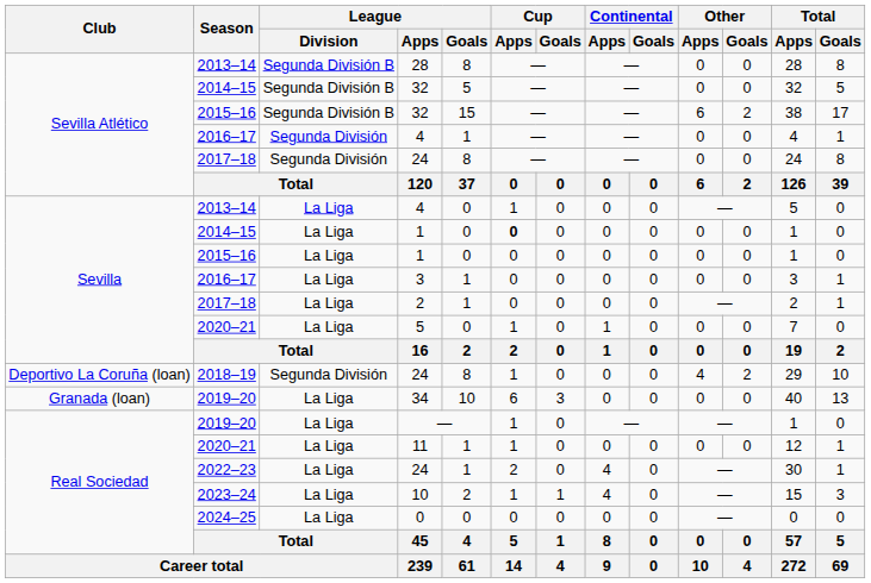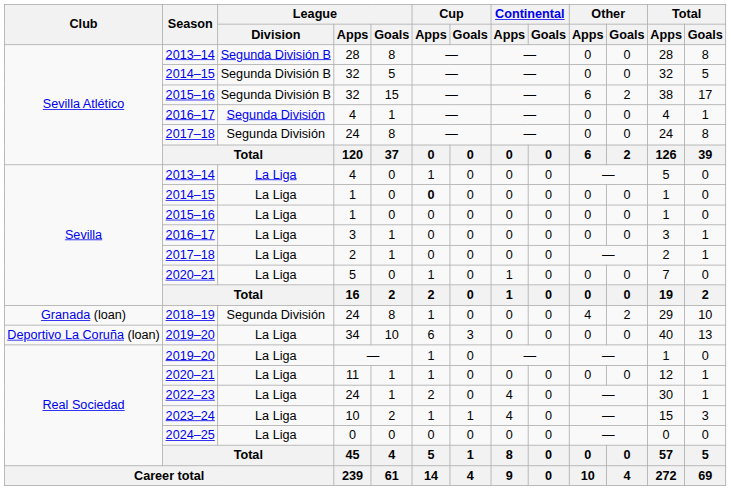 <table class="wikitable" style="text-align:center">
 <tr>
 <th rowspan=2>Club</th>
 <th rowspan=2>Season</th>
 <th colspan=3>League</th>
 <th colspan=2>Cup</th>
 <th colspan=2><a href='#'>Continental</a></th>
 <th colspan=2>Other</th>
 <th colspan=2>Total</th>
 </tr>
 <tr>
 <th>Division</th>
 <th>Apps</th>
 <th>Goals</th>
 <th>Apps</th>
 <th>Goals</th>
 <th>Apps</th>
 <th>Goals</th>
 <th>Apps</th>
 <th>Goals</th>
 <th>Apps</th>
 <th>Goals</th>
 </tr>
 <tr>
 <td rowspan=6><a href='#'>Sevilla Atlético</a></td>
 <td><a href='#'>2013–14</a></td>
 <td><a href='#'>Segunda División B</a></td>
 <td>28</td>
 <td>8</td>
 <td colspan=2>—</td>
 <td colspan=2>—</td>
 <td>0</td>
 <td>0</td>
 <td>28</td>
 <td>8</td>
 </tr>
 <tr>
 <td><a href='#'>2014–15</a></td>
 <td>Segunda División B</td>
 <td>32</td>
 <td>5</td>
 <td colspan=2>—</td>
 <td colspan=2>—</td>
 <td>0</td>
 <td>0</td>
 <td>32</td>
 <td>5</td>
 </tr>
 <tr>
 <td><a href='#'>2015–16</a></td>
 <td>Segunda División B</td>
 <td>32</td>
 <td>15</td>
 <td colspan=2>—</td>
 <td colspan=2>—</td>
 <td>6</td>
 <td>2</td>
 <td>38</td>
 <td>17</td>
 </tr>
 <tr>
 <td><a href='#'>2016–17</a></td>
 <td><a href='#'>Segunda División</a></td>
 <td>4</td>
 <td>1</td>
 <td colspan=2>—</td>
 <td colspan=2>—</td>
 <td>0</td>
 <td>0</td>
 <td>4</td>
 <td>1</td>
 </tr>
 <tr>
 <td><a href='#'>2017–18</a></td>
 <td>Segunda División</td>
 <td>24</td>
 <td>8</td>
 <td colspan=2>—</td>
 <td colspan=2>—</td>
 <td>0</td>
 <td>0</td>
 <td>24</td>
 <td>8</td>
 </tr>
 <tr>
 <th colspan=2>Total</th>
 <th>120</th>
 <th>37</th>
 <th>0</th>
 <th>0</th>
 <th>0</th>
 <th>0</th>
 <th>6</th>
 <th>2</th>
 <th>126</th>
 <th>39</th>
 </tr>
 <tr>
 <td rowspan=7><a href='#'>Sevilla</a></td>
 <td><a href='#'>2013–14</a></td>
 <td><a href='#'>La Liga</a></td>
 <td>4</td>
 <td>0</td>
 <td>1</td>
 <td>0</td>
 <td>0</td>
 <td>0</td>
 <td colspan=2>—</td>
 <td>5</td>
 <td>0</td>
 </tr>
 <tr>
 <td><a href='#'>2014–15</a></td>
 <td>La Liga</td>
 <td>1</td>
 <td>0</td>
 <td><strong>0</strong></td>
 <td>0</td>
 <td>0</td>
 <td>0</td>
 <td>0</td>
 <td>0</td>
 <td>1</td>
 <td>0</td>
 </tr>
 <tr>
 <td><a href='#'>2015–16</a></td>
 <td>La Liga</td>
 <td>1</td>
 <td>0</td>
 <td>0</td>
 <td>0</td>
 <td>0</td>
 <td>0</td>
 <td>0</td>
 <td>0</td>
 <td>1</td>
 <td>0</td>
 </tr>
 <tr>
 <td><a href='#'>2016–17</a></td>
 <td>La Liga</td>
 <td>3</td>
 <td>1</td>
 <td>0</td>
 <td>0</td>
 <td>0</td>
 <td>0</td>
 <td>0</td>
 <td>0</td>
 <td>3</td>
 <td>1</td>
 </tr>
 <tr>
 <td><a href='#'>2017–18</a></td>
 <td>La Liga</td>
 <td>2</td>
 <td>1</td>
 <td>0</td>
 <td>0</td>
 <td>0</td>
 <td>0</td>
 <td colspan=2>—</td>
 <td>2</td>
 <td>1</td>
 </tr>
 <tr>
 <td><a href='#'>2020–21</a></td>
 <td>La Liga</td>
 <td>5</td>
 <td>0</td>
 <td>1</td>
 <td>0</td>
 <td>1</td>
 <td>0</td>
 <td>0</td>
 <td>0</td>
 <td>7</td>
 <td>0</td>
 </tr>
 <tr>
 <th colspan=2>Total</th>
 <th>16</th>
 <th>2</th>
 <th>2</th>
 <th>0</th>
 <th>1</th>
 <th>0</th>
 <th>0</th>
 <th>0</th>
 <th>19</th>
 <th>2</th>
 </tr>
 <tr>
-<td><a href='#'>Deportivo La Coruña</a> (loan)</td>
+<td><a href='#'>Granada</a> (loan)</td>
 <td><a href='#'>2018–19</a></td>
 <td>Segunda División</td>
 <td>24</td>
 <td>8</td>
 <td>1</td>
 <td>0</td>
 <td>0</td>
 <td>0</td>
 <td>4</td>
 <td>2</td>
 <td>29</td>
 <td>10</td>
 </tr>
 <tr>
-<td><a href='#'>Granada</a> (loan)</td>
+<td><a href='#'>Deportivo La Coruña</a> (loan)</td>
 <td><a href='#'>2019–20</a></td>
 <td>La Liga</td>
 <td>34</td>
 <td>10</td>
 <td>6</td>
 <td>3</td>
 <td>0</td>
 <td>0</td>
 <td>0</td>
 <td>0</td>
 <td>40</td>
 <td>13</td>
 </tr>
 <tr>
 <td rowspan="6"><a href='#'>Real Sociedad</a></td>
 <td><a href='#'>2019–20</a></td>
 <td>La Liga</td>
 <td colspan=2>—</td>
 <td>1</td>
 <td>0</td>
 <td colspan=2>—</td>
 <td colspan=2>—</td>
 <td>1</td>
 <td>0</td>
 </tr>
 <tr>
 <td><a href='#'>2020–21</a></td>
 <td>La Liga</td>
 <td>11</td>
 <td>1</td>
 <td>1</td>
 <td>0</td>
 <td>0</td>
 <td>0</td>
 <td>0</td>
 <td>0</td>
 <td>12</td>
 <td>1</td>
 </tr>
 <tr>
 <td><a href='#'>2022–23</a></td>
 <td>La Liga</td>
 <td>24</td>
 <td>1</td>
 <td>2</td>
 <td>0</td>
 <td>4</td>
 <td>0</td>
 <td colspan=2>—</td>
 <td>30</td>
 <td>1</td>
 </tr>
 <tr>
 <td><a href='#'>2023–24</a></td>
 <td>La Liga</td>
 <td>10</td>
 <td>2</td>
 <td>1</td>
 <td>1</td>
 <td>4</td>
 <td>0</td>
 <td colspan=2>—</td>
 <td>15</td>
 <td>3</td>
 </tr>
 <tr>
 <td><a href='#'>2024–25</a></td>
 <td>La Liga</td>
 <td>0</td>
 <td>0</td>
 <td>0</td>
 <td>0</td>
 <td>0</td>
 <td>0</td>
 <td colspan=2>—</td>
 <td>0</td>
 <td>0</td>
 </tr>
 <tr>
 <th colspan=2>Total</th>
 <th>45</th>
 <th>4</th>
 <th>5</th>
 <th>1</th>
 <th>8</th>
 <th>0</th>
 <th>0</th>
 <th>0</th>
 <th>57</th>
 <th>5</th>
 </tr>
 <tr>
 <th colspan=3>Career total</th>
 <th>239</th>
 <th>61</th>
 <th>14</th>
 <th>4</th>
 <th>9</th>
 <th>0</th>
 <th>10</th>
 <th>4</th>
 <th>272</th>
 <th>69</th>
 </tr>
 </table>
